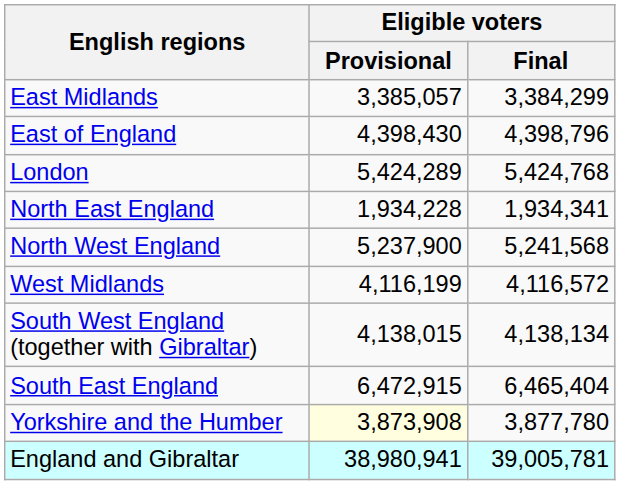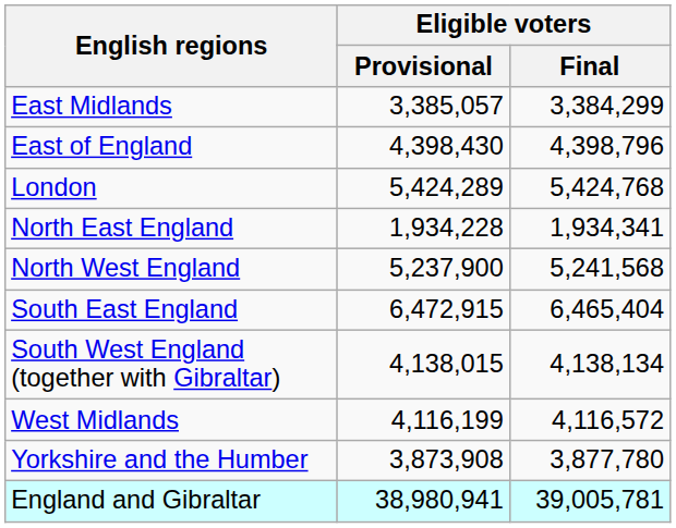 <table class="wikitable" style="text-align:right;">
 <tr>
 <th width=200 rowspan=2>English regions</th>
 <th width=200 colspan=2>Eligible voters</th>
 </tr>
 <tr>
 <th>Provisional</th>
 <th>Final</th>
 </tr>
 <tr>
 <td style="text-align:left;"><a href='#'>East Midlands</a></td>
 <td>3,385,057</td>
 <td>3,384,299</td>
 </tr>
 <tr>
 <td style="text-align:left;"><a href='#'>East of England</a></td>
 <td>4,398,430</td>
 <td>4,398,796</td>
 </tr>
 <tr>
 <td style="text-align:left;"><a href='#'>London</a></td>
 <td>5,424,289</td>
 <td>5,424,768</td>
 </tr>
 <tr>
 <td style="text-align:left;"><a href='#'>North East England</a></td>
 <td>1,934,228</td>
 <td>1,934,341</td>
 </tr>
 <tr>
 <td style="text-align:left;"><a href='#'>North West England</a></td>
 <td>5,237,900</td>
 <td>5,241,568</td>
 </tr>
 <tr>
-<td style="text-align:left;"><a href='#'>West Midlands</a></td>
-<td>4,116,199</td>
-<td>4,116,572</td>
+<td style="text-align:left;"><a href='#'>South East England</a></td>
+<td>6,472,915</td>
+<td>6,465,404</td>
 </tr>
 <tr>
 <td style="text-align:left;"><a href='#'>South West England</a> <br> (together with <a href='#'>Gibraltar</a>)</td>
 <td>4,138,015</td>
 <td>4,138,134</td>
 </tr>
 <tr>
-<td style="text-align:left;"><a href='#'>South East England</a></td>
-<td>6,472,915</td>
-<td>6,465,404</td>
+<td style="text-align:left;"><a href='#'>West Midlands</a></td>
+<td>4,116,199</td>
+<td>4,116,572</td>
 </tr>
 <tr>
 <td style="text-align:left;"><a href='#'>Yorkshire and the Humber</a></td>
-<td style="background: lightyellow;">3,873,908</td>
+<td>3,873,908</td>
 <td>3,877,780</td>
 </tr>
 <tr style="background:#CCFFFF;">
 <td style="text-align:left;">England and Gibraltar</td>
 <td>38,980,941</td>
 <td>39,005,781</td>
 </tr>
 </table>
